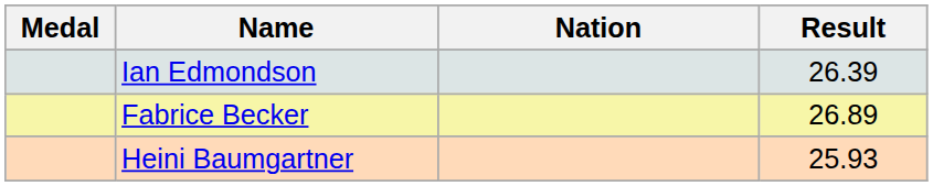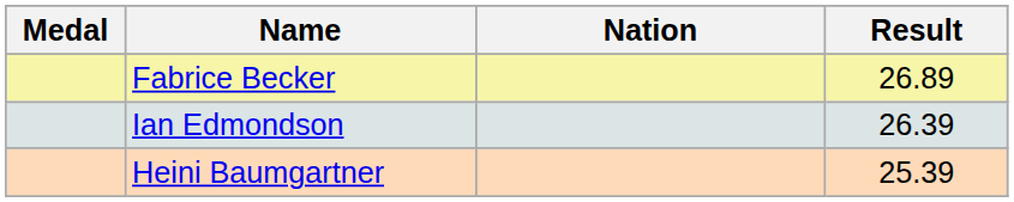 <table class=wikitable style="border:1px solid #AAAAAA;font-size:90%">
 <tr bgcolor="#E4E4E4">
 <th width=50>Medal</th>
 <th width=160>Name</th>
 <th width=160>Nation</th>
 <th width=80>Result</th>
 </tr>
+<tr bgcolor="#F7F6A8">
+<td align="center"></td>
+<td><a href='#'>Fabrice Becker</a></td>
+<td></td>
+<td align="center">26.89</td>
+</tr>
 <tr bgcolor="#DCE5E5">
 <td align="center"></td>
 <td><a href='#'>Ian Edmondson</a></td>
 <td></td>
 <td align="center">26.39</td>
 </tr>
-<tr bgcolor="#F7F6A8">
-<td align="center"></td>
-<td><a href='#'>Fabrice Becker</a></td>
-<td></td>
-<td align="center">26.89</td>
-</tr>
 <tr bgcolor="#FFDAB9">
 <td align="center"></td>
 <td><a href='#'>Heini Baumgartner</a></td>
 <td></td>
-<td align="center">25.93</td>
+<td align="center">25.39</td>
 </tr>
 </table>
